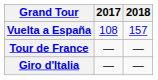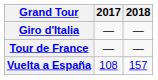 <table class="wikitable plainrowheaders">
 <tr>
 <th scope="col"><a href='#'>Grand Tour</a></th>
 <th scope="col">2017</th>
 <th scope="col">2018</th>
 </tr>
 <tr style="text-align:center;">
-<th scope="row"> <a href='#'>Vuelta a España</a></th>
-<td><a href='#'>108</a></td>
-<td><a href='#'>157</a></td>
+<th scope="row"> <a href='#'>Giro d'Italia</a></th>
+<td>—</td>
+<td>—</td>
 </tr>
 <tr style="text-align:center;">
 <th scope="row"> <a href='#'>Tour de France</a></th>
 <td>—</td>
 <td>—</td>
 </tr>
 <tr style="text-align:center;">
-<th scope="row"> <a href='#'>Giro d'Italia</a></th>
-<td>—</td>
-<td>—</td>
+<th scope="row"> <a href='#'>Vuelta a España</a></th>
+<td><a href='#'>108</a></td>
+<td><a href='#'>157</a></td>
 </tr>
 </table>
